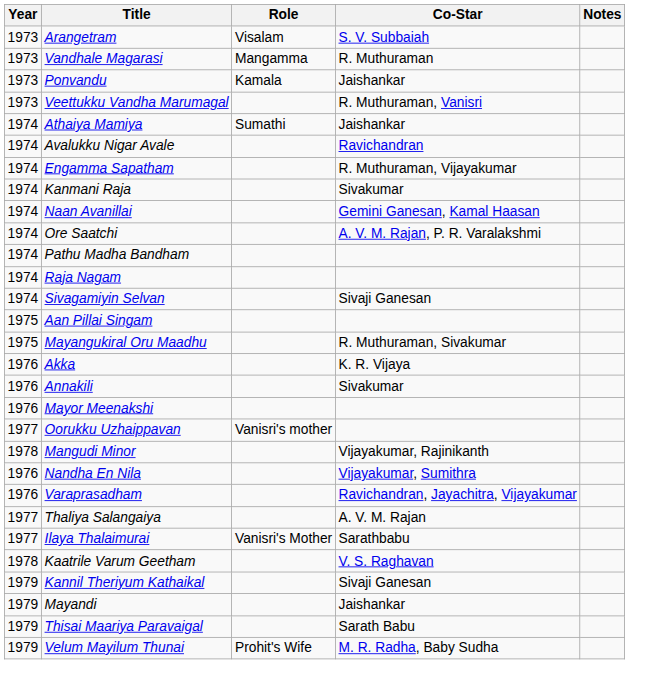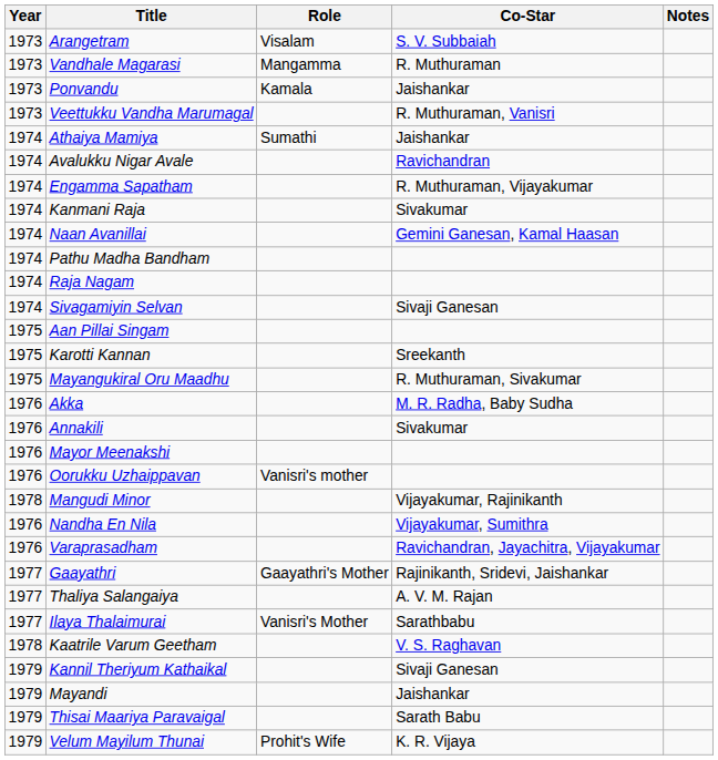 <table class="wikitable">
 <tr>
 <th>Year</th>
 <th>Title</th>
 <th>Role</th>
 <th>Co-Star</th>
 <th>Notes</th>
 </tr>
 <tr>
 <td>1973</td>
 <td><em><a href='#'>Arangetram</a></em></td>
 <td>Visalam</td>
 <td><a href='#'>S. V. Subbaiah</a></td>
 <td></td>
 </tr>
 <tr>
 <td>1973</td>
 <td><em><a href='#'>Vandhale Magarasi</a></em></td>
 <td>Mangamma</td>
 <td>R. Muthuraman</td>
 <td></td>
 </tr>
 <tr>
 <td>1973</td>
 <td><em><a href='#'>Ponvandu</a></em></td>
 <td>Kamala</td>
 <td>Jaishankar</td>
 <td></td>
 </tr>
 <tr>
 <td>1973</td>
 <td><em><a href='#'>Veettukku Vandha Marumagal</a></em></td>
 <td></td>
 <td>R. Muthuraman, <a href='#'>Vanisri</a></td>
 <td></td>
 </tr>
 <tr>
 <td>1974</td>
 <td><em><a href='#'>Athaiya Mamiya</a></em></td>
 <td>Sumathi</td>
 <td>Jaishankar</td>
 <td></td>
 </tr>
 <tr>
 <td>1974</td>
 <td><em>Avalukku Nigar Avale</em></td>
 <td></td>
 <td><a href='#'>Ravichandran</a></td>
 <td></td>
 </tr>
 <tr>
 <td>1974</td>
 <td><em><a href='#'>Engamma Sapatham</a></em></td>
 <td></td>
 <td>R. Muthuraman, Vijayakumar</td>
 <td></td>
 </tr>
 <tr>
 <td>1974</td>
 <td><em>Kanmani Raja</em></td>
 <td></td>
 <td>Sivakumar</td>
 <td></td>
 </tr>
 <tr>
 <td>1974</td>
 <td><em><a href='#'>Naan Avanillai</a></em></td>
 <td></td>
 <td><a href='#'>Gemini Ganesan</a>, <a href='#'>Kamal Haasan</a></td>
 <td></td>
 </tr>
 <tr>
 <td>1974</td>
-<td><em>Ore Saatchi</em></td>
-<td></td>
-<td><a href='#'>A. V. M. Rajan</a>, P. R. Varalakshmi</td>
-<td></td>
-</tr>
-<tr>
-<td>1974</td>
 <td><em>Pathu Madha Bandham</em></td>
 <td></td>
 <td></td>
 <td></td>
 </tr>
 <tr>
 <td>1974</td>
 <td><em><a href='#'>Raja Nagam</a></em></td>
 <td></td>
 <td></td>
 <td></td>
 </tr>
 <tr>
 <td>1974</td>
 <td><em><a href='#'>Sivagamiyin Selvan</a></em></td>
 <td></td>
 <td>Sivaji Ganesan</td>
 <td></td>
 </tr>
 <tr>
 <td>1975</td>
 <td><em><a href='#'>Aan Pillai Singam</a></em></td>
 <td></td>
 <td></td>
 <td></td>
 </tr>
 <tr>
 <td>1975</td>
+<td><em>Karotti Kannan</em></td>
+<td></td>
+<td>Sreekanth</td>
+<td></td>
+</tr>
+<tr>
+<td>1975</td>
 <td><em><a href='#'>Mayangukiral Oru Maadhu</a></em></td>
 <td></td>
 <td>R. Muthuraman, Sivakumar</td>
 <td></td>
 </tr>
 <tr>
 <td>1976</td>
 <td><em><a href='#'>Akka</a></em></td>
 <td></td>
-<td>K. R. Vijaya</td>
+<td><a href='#'>M. R. Radha</a>, Baby Sudha</td>
 <td></td>
 </tr>
 <tr>
 <td>1976</td>
 <td><em><a href='#'>Annakili</a></em></td>
 <td></td>
 <td>Sivakumar</td>
 <td></td>
 </tr>
 <tr>
 <td>1976</td>
 <td><em><a href='#'>Mayor Meenakshi</a></em></td>
 <td></td>
 <td></td>
 <td></td>
 </tr>
 <tr>
-<td>1977</td>
+<td>1976</td>
 <td><em><a href='#'>Oorukku Uzhaippavan</a></em></td>
 <td>Vanisri's mother</td>
 <td></td>
 <td></td>
 </tr>
 <tr>
 <td>1978</td>
 <td><em><a href='#'>Mangudi Minor</a></em></td>
 <td></td>
 <td>Vijayakumar, Rajinikanth</td>
 <td></td>
 </tr>
 <tr>
 <td>1976</td>
 <td><em><a href='#'>Nandha En Nila</a></em></td>
 <td></td>
 <td><a href='#'>Vijayakumar</a>, <a href='#'>Sumithra</a></td>
 <td></td>
 </tr>
 <tr>
 <td>1976</td>
 <td><em><a href='#'>Varaprasadham</a></em></td>
 <td></td>
 <td><a href='#'>Ravichandran</a>, <a href='#'>Jayachitra</a>, <a href='#'>Vijayakumar</a></td>
+<td></td>
+</tr>
+<tr>
+<td>1977</td>
+<td><em><a href='#'>Gaayathri</a></em></td>
+<td>Gaayathri's Mother</td>
+<td>Rajinikanth, Sridevi, Jaishankar</td>
 <td></td>
 </tr>
 <tr>
 <td>1977</td>
 <td><em>Thaliya Salangaiya</em></td>
 <td></td>
 <td>A. V. M. Rajan</td>
 <td></td>
 </tr>
 <tr>
 <td>1977</td>
 <td><em><a href='#'>Ilaya Thalaimurai</a></em></td>
 <td>Vanisri's Mother</td>
 <td>Sarathbabu</td>
 <td></td>
 </tr>
 <tr>
 <td>1978</td>
 <td><em>Kaatrile Varum Geetham</em></td>
 <td></td>
 <td><a href='#'>V. S. Raghavan</a></td>
 <td></td>
 </tr>
 <tr>
 <td>1979</td>
 <td><em><a href='#'>Kannil Theriyum Kathaikal</a></em></td>
 <td></td>
 <td>Sivaji Ganesan</td>
 <td></td>
 </tr>
 <tr>
 <td>1979</td>
 <td><em>Mayandi</em></td>
 <td></td>
 <td>Jaishankar</td>
 <td></td>
 </tr>
 <tr>
 <td>1979</td>
 <td><em><a href='#'>Thisai Maariya Paravaigal</a></em></td>
 <td></td>
 <td>Sarath Babu</td>
 <td></td>
 </tr>
 <tr>
 <td>1979</td>
 <td><em><a href='#'>Velum Mayilum Thunai</a></em></td>
 <td>Prohit's Wife</td>
-<td><a href='#'>M. R. Radha</a>, Baby Sudha</td>
+<td>K. R. Vijaya</td>
 <td></td>
 </tr>
 </table>
